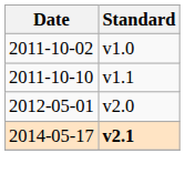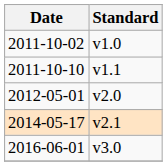 <table class="wikitable" style="text-align: left; float: right; margin: auto 0.5em">
 <tr>
 <th scope="col">Date</th>
 <th scope="col">Standard</th>
 </tr>
 <tr>
 <td>2011-10-02</td>
 <td>v1.0</td>
 </tr>
 <tr>
 <td>2011-10-10</td>
 <td>v1.1</td>
 </tr>
 <tr>
 <td>2012-05-01</td>
 <td>v2.0</td>
 </tr>
 <tr>
 <td style="background: bisque;">2014-05-17</td>
-<td style="background: bisque;"><strong>v2.1</strong></td>
+<td style="background: bisque;">v2.1</td>
+</tr>
+<tr>
+<td>2016-06-01</td>
+<td>v3.0</td>
 </tr>
 <tr>
 </tr>
 </table>
